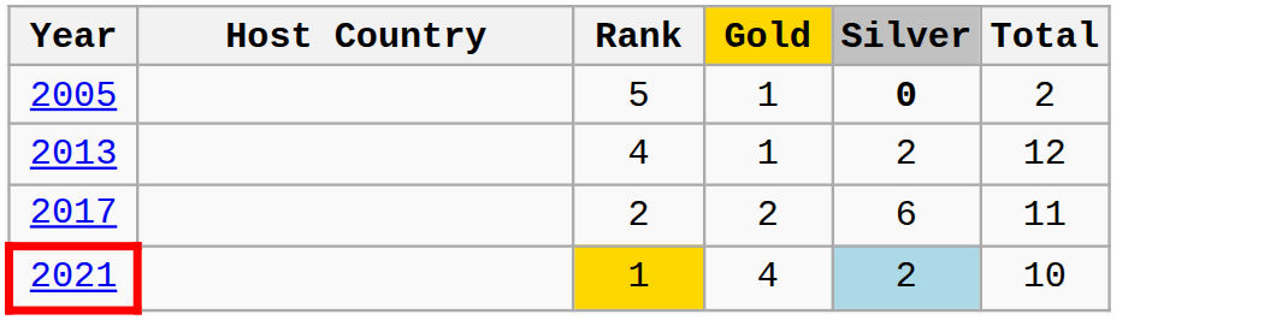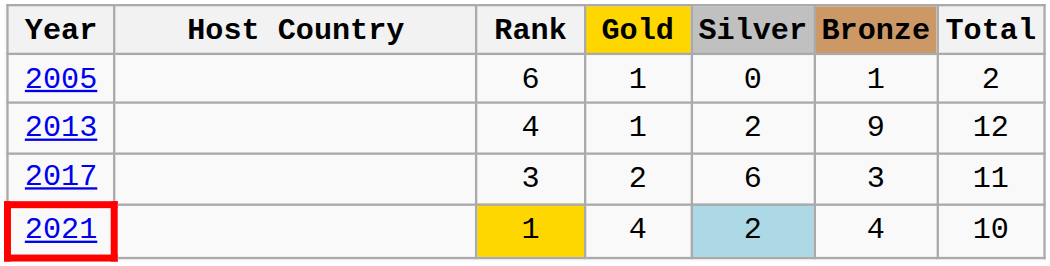 <table class="wikitable">
 <tr>
 <th width=40>Year</th>
 <th width=150>Host Country</th>
 <th width=40>Rank</th>
 <td width=40 bgcolor=gold align="center"><strong>Gold</strong></td>
 <td width=40 bgcolor=silver align="center"><strong>Silver</strong></td>
+<td width=4 bgcolor=#cc9966 align="center"><strong>Bronze</strong></td>
 <th width=40>Total</th>
 </tr>
 <tr align="center">
 <td><a href='#'>2005</a></td>
 <td align="left"></td>
-<td>5</td>
+<td>6</td>
 <td>1</td>
-<td><strong>0</strong></td>
+<td>0</td>
+<td>1</td>
 <td>2</td>
 </tr>
 <tr align="center">
 <td><a href='#'>2013</a></td>
 <td align="left"></td>
 <td>4</td>
 <td>1</td>
 <td>2</td>
+<td>9</td>
 <td>12</td>
 </tr>
 <tr align="center">
 <td><a href='#'>2017</a></td>
 <td align="left"></td>
-<td>2</td>
+<td>3</td>
 <td>2</td>
 <td>6</td>
+<td>3</td>
 <td>11</td>
 </tr>
 <tr align="center">
 <td style="border: 3px solid red"><a href='#'>2021</a></td>
 <td align="left"></td>
 <td bgcolor=gold>1</td>
 <td>4</td>
 <td style="background: lightblue;">2</td>
+<td>4</td>
 <td>10</td>
 </tr>
 </table>
